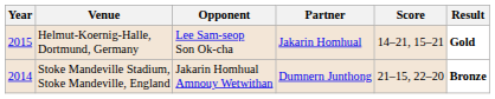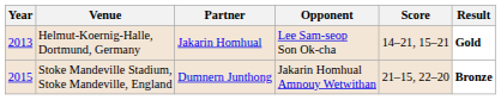 <table class="sortable wikitable" style="font-size: 90%;">
 <tr>
 <th>Year</th>
 <th>Venue</th>
+<th>Partner</th>
 <th>Opponent</th>
-<th>Partner</th>
 <th>Score</th>
 <th>Result</th>
 </tr>
 <tr style="background:#F3E6D7">
-<td align="center"><a href='#'>2015</a></td>
+<td align="center"><a href='#'>2013</a></td>
 <td align="left">Helmut-Koernig-Halle,<br>Dortmund, Germany</td>
+<td align="left"> <a href='#'>Jakarin Homhual</a></td>
 <td align="left"> <a href='#'>Lee Sam-seop</a><br> Son Ok-cha</td>
-<td align="left"> <a href='#'>Jakarin Homhual</a></td>
 <td align="left">14–21, 15–21</td>
 <td style="text-align:left; background:white"> <strong>Gold</strong></td>
 </tr>
 <tr style="background:#F3E6D7">
-<td align="center"><a href='#'>2014</a></td>
+<td align="center"><a href='#'>2015</a></td>
 <td align="left">Stoke Mandeville Stadium,<br>Stoke Mandeville, England</td>
+<td align="left"> <a href='#'>Dumnern Junthong</a></td>
 <td align="left"> Jakarin Homhual<br> <a href='#'>Amnouy Wetwithan</a></td>
-<td align="left"> <a href='#'>Dumnern Junthong</a></td>
 <td align="left">21–15, 22–20</td>
 <td style="text-align:left; background:white"> <strong>Bronze</strong></td>
 </tr>
 </table>
